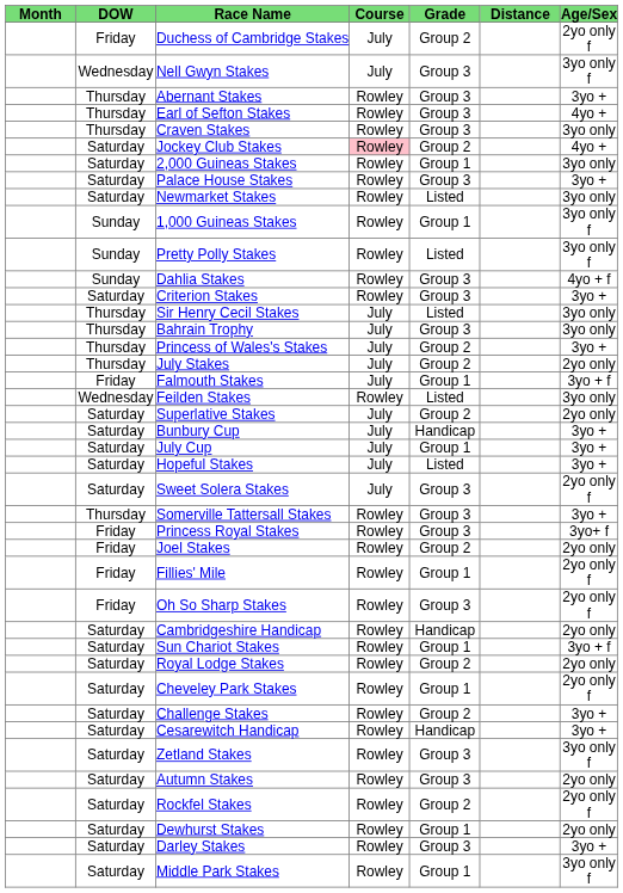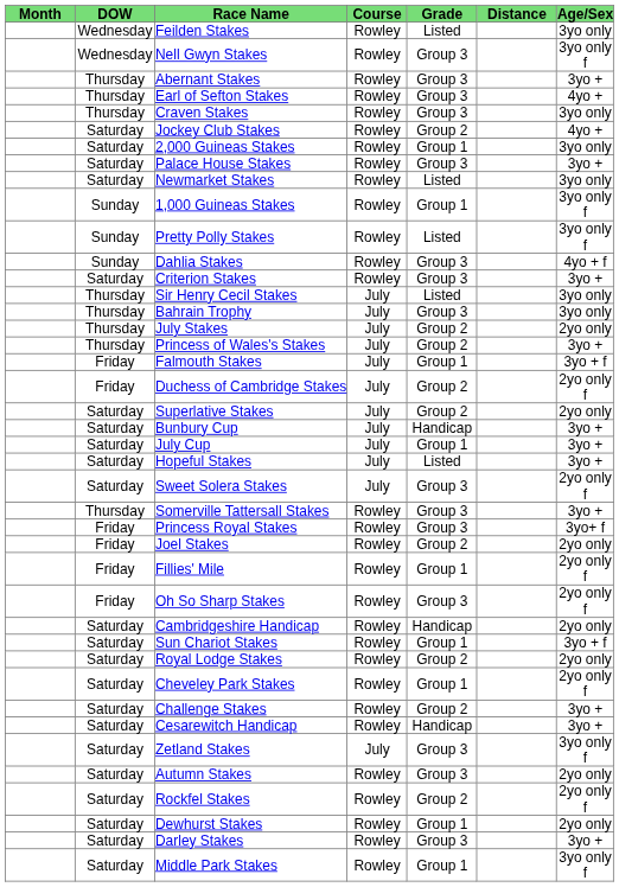 <table class = "sortable" | border="1" cellpadding="0" style="border-collapse: collapse; font-size:90%">
 <tr bgcolor="#77dd77" align="center">
 <th style="width:70px">Month</th>
 <th style="width:80px">DOW</th>
 <th>Race Name</th>
 <th style="width:60px">Course</th>
 <th style="width:70px"><strong>Grade</strong></th>
 <th style="width:80px">Distance</th>
 <th style="width:50px">Age/Sex</th>
 </tr>
 <tr>
 <td style="text-align:center"></td>
-<td style="text-align:center">Friday</td>
-<td><a href='#'>Duchess of Cambridge Stakes</a></td>
-<td style="text-align:center">July</td>
-<td style="text-align:center">Group 2</td>
+<td style="text-align:center">Wednesday</td>
+<td><a href='#'>Feilden Stakes</a></td>
+<td style="text-align:center">Rowley</td>
+<td style="text-align:center">Listed</td>
 <td style="text-align:center"></td>
-<td style="text-align:center">2yo only f</td>
+<td style="text-align:center">3yo only</td>
 </tr>
 <tr>
 <td style="text-align:center"></td>
 <td style="text-align:center">Wednesday</td>
 <td><a href='#'>Nell Gwyn Stakes</a></td>
-<td style="text-align:center">July</td>
+<td style="text-align:center">Rowley</td>
 <td style="text-align:center">Group 3</td>
 <td style="text-align:center"></td>
 <td style="text-align:center">3yo only f</td>
 </tr>
 <tr>
 <td style="text-align:center"></td>
 <td style="text-align:center">Thursday</td>
 <td><a href='#'>Abernant Stakes</a></td>
 <td style="text-align:center">Rowley</td>
 <td style="text-align:center">Group 3</td>
 <td style="text-align:center"></td>
 <td style="text-align:center">3yo +</td>
 </tr>
 <tr>
 <td style="text-align:center"></td>
 <td style="text-align:center">Thursday</td>
 <td><a href='#'>Earl of Sefton Stakes</a></td>
 <td style="text-align:center">Rowley</td>
 <td style="text-align:center">Group 3</td>
 <td style="text-align:center"></td>
 <td style="text-align:center">4yo +</td>
 </tr>
 <tr>
 <td style="text-align:center"></td>
 <td style="text-align:center">Thursday</td>
 <td><a href='#'>Craven Stakes</a></td>
 <td style="text-align:center">Rowley</td>
 <td style="text-align:center">Group 3</td>
 <td style="text-align:center"></td>
 <td style="text-align:center">3yo only</td>
 </tr>
 <tr>
 <td style="text-align:center"></td>
 <td style="text-align:center">Saturday</td>
 <td><a href='#'>Jockey Club Stakes</a></td>
-<td style="background: pink; text-align:center">Rowley</td>
+<td style="text-align:center">Rowley</td>
 <td style="text-align:center">Group 2</td>
 <td style="text-align:center"></td>
 <td style="text-align:center">4yo +</td>
 </tr>
 <tr>
 <td style="text-align:center"></td>
 <td style="text-align:center">Saturday</td>
 <td><a href='#'>2,000 Guineas Stakes</a></td>
 <td style="text-align:center">Rowley</td>
 <td style="text-align:center">Group 1</td>
 <td style="text-align:center"></td>
 <td style="text-align:center">3yo only</td>
 </tr>
 <tr>
 <td style="text-align:center"></td>
 <td style="text-align:center">Saturday</td>
 <td><a href='#'>Palace House Stakes</a></td>
 <td style="text-align:center">Rowley</td>
 <td style="text-align:center">Group 3</td>
 <td style="text-align:center"></td>
 <td style="text-align:center">3yo +</td>
 </tr>
 <tr>
 <td style="text-align:center"></td>
 <td style="text-align:center">Saturday</td>
 <td><a href='#'>Newmarket Stakes</a></td>
 <td style="text-align:center">Rowley</td>
 <td style="text-align:center">Listed</td>
 <td style="text-align:center"></td>
 <td style="text-align:center">3yo only</td>
 </tr>
 <tr>
 <td style="text-align:center"></td>
 <td style="text-align:center">Sunday</td>
 <td><a href='#'>1,000 Guineas Stakes</a></td>
 <td style="text-align:center">Rowley</td>
 <td style="text-align:center">Group 1</td>
 <td style="text-align:center"></td>
 <td style="text-align:center">3yo only f</td>
 </tr>
 <tr>
 <td style="text-align:center"></td>
 <td style="text-align:center">Sunday</td>
 <td><a href='#'>Pretty Polly Stakes</a></td>
 <td style="text-align:center">Rowley</td>
 <td style="text-align:center">Listed</td>
 <td style="text-align:center"></td>
 <td style="text-align:center">3yo only f</td>
 </tr>
 <tr>
 <td style="text-align:center"></td>
 <td style="text-align:center">Sunday</td>
 <td><a href='#'>Dahlia Stakes</a></td>
 <td style="text-align:center">Rowley</td>
 <td style="text-align:center">Group 3</td>
 <td style="text-align:center"></td>
 <td style="text-align:center">4yo + f</td>
 </tr>
 <tr>
 <td style="text-align:center"></td>
 <td style="text-align:center">Saturday</td>
 <td><a href='#'>Criterion Stakes</a></td>
 <td style="text-align:center">Rowley</td>
 <td style="text-align:center">Group 3</td>
 <td style="text-align:center"></td>
 <td style="text-align:center">3yo +</td>
 </tr>
 <tr>
 <td style="text-align:center"></td>
 <td style="text-align:center">Thursday</td>
 <td><a href='#'>Sir Henry Cecil Stakes</a></td>
 <td style="text-align:center">July</td>
 <td style="text-align:center">Listed</td>
 <td style="text-align:center"></td>
 <td style="text-align:center">3yo only</td>
 </tr>
 <tr>
 <td style="text-align:center"></td>
 <td style="text-align:center">Thursday</td>
 <td><a href='#'>Bahrain Trophy</a></td>
 <td style="text-align:center">July</td>
 <td style="text-align:center">Group 3</td>
 <td style="text-align:center"></td>
 <td style="text-align:center">3yo only</td>
 </tr>
 <tr>
 <td style="text-align:center"></td>
 <td style="text-align:center">Thursday</td>
+<td><a href='#'>July Stakes</a></td>
+<td style="text-align:center">July</td>
+<td style="text-align:center">Group 2</td>
+<td style="text-align:center"></td>
+<td style="text-align:center">2yo only</td>
+</tr>
+<tr>
+<td style="text-align:center"></td>
+<td style="text-align:center">Thursday</td>
 <td><a href='#'>Princess of Wales's Stakes</a></td>
 <td style="text-align:center">July</td>
 <td style="text-align:center">Group 2</td>
 <td style="text-align:center"></td>
 <td style="text-align:center">3yo +</td>
-</tr>
-<tr>
-<td style="text-align:center"></td>
-<td style="text-align:center">Thursday</td>
-<td><a href='#'>July Stakes</a></td>
-<td style="text-align:center">July</td>
-<td style="text-align:center">Group 2</td>
-<td style="text-align:center"></td>
-<td style="text-align:center">2yo only</td>
 </tr>
 <tr>
 <td style="text-align:center"></td>
 <td style="text-align:center">Friday</td>
 <td><a href='#'>Falmouth Stakes</a></td>
 <td style="text-align:center">July</td>
 <td style="text-align:center">Group 1</td>
 <td style="text-align:center"></td>
 <td style="text-align:center">3yo + f</td>
 </tr>
 <tr>
 <td style="text-align:center"></td>
-<td style="text-align:center">Wednesday</td>
-<td><a href='#'>Feilden Stakes</a></td>
-<td style="text-align:center">Rowley</td>
-<td style="text-align:center">Listed</td>
+<td style="text-align:center">Friday</td>
+<td><a href='#'>Duchess of Cambridge Stakes</a></td>
+<td style="text-align:center">July</td>
+<td style="text-align:center">Group 2</td>
 <td style="text-align:center"></td>
-<td style="text-align:center">3yo only</td>
+<td style="text-align:center">2yo only f</td>
 </tr>
 <tr>
 <td style="text-align:center"></td>
 <td style="text-align:center">Saturday</td>
 <td><a href='#'>Superlative Stakes</a></td>
 <td style="text-align:center">July</td>
 <td style="text-align:center">Group 2</td>
 <td style="text-align:center"></td>
 <td style="text-align:center">2yo only</td>
 </tr>
 <tr>
 <td style="text-align:center"></td>
 <td style="text-align:center">Saturday</td>
 <td><a href='#'>Bunbury Cup</a></td>
 <td style="text-align:center">July</td>
 <td style="text-align:center">Handicap</td>
 <td style="text-align:center"></td>
 <td style="text-align:center">3yo +</td>
 </tr>
 <tr>
 <td style="text-align:center"></td>
 <td style="text-align:center">Saturday</td>
 <td><a href='#'>July Cup</a></td>
 <td style="text-align:center">July</td>
 <td style="text-align:center">Group 1</td>
 <td style="text-align:center"></td>
 <td style="text-align:center">3yo +</td>
 </tr>
 <tr>
 <td style="text-align:center"></td>
 <td style="text-align:center">Saturday</td>
 <td><a href='#'>Hopeful Stakes</a></td>
 <td style="text-align:center">July</td>
 <td style="text-align:center">Listed</td>
 <td style="text-align:center"></td>
 <td style="text-align:center">3yo +</td>
 </tr>
 <tr>
 <td style="text-align:center"></td>
 <td style="text-align:center">Saturday</td>
 <td><a href='#'>Sweet Solera Stakes</a></td>
 <td style="text-align:center">July</td>
 <td style="text-align:center">Group 3</td>
 <td style="text-align:center"></td>
 <td style="text-align:center">2yo only f</td>
 </tr>
 <tr>
 <td style="text-align:center"></td>
 <td style="text-align:center">Thursday</td>
 <td><a href='#'>Somerville Tattersall Stakes</a></td>
 <td style="text-align:center">Rowley</td>
 <td style="text-align:center">Group 3</td>
 <td style="text-align:center"></td>
 <td style="text-align:center">3yo +</td>
 </tr>
 <tr>
 <td style="text-align:center"></td>
 <td style="text-align:center">Friday</td>
 <td><a href='#'>Princess Royal Stakes</a></td>
 <td style="text-align:center">Rowley</td>
 <td style="text-align:center">Group 3</td>
 <td style="text-align:center"></td>
 <td style="text-align:center">3yo+ f</td>
 </tr>
 <tr>
 <td style="text-align:center"></td>
 <td style="text-align:center">Friday</td>
 <td><a href='#'>Joel Stakes</a></td>
 <td style="text-align:center">Rowley</td>
 <td style="text-align:center">Group 2</td>
 <td style="text-align:center"></td>
 <td style="text-align:center">2yo only</td>
 </tr>
 <tr>
 <td style="text-align:center"></td>
 <td style="text-align:center">Friday</td>
 <td><a href='#'>Fillies' Mile</a></td>
 <td style="text-align:center">Rowley</td>
 <td style="text-align:center">Group 1</td>
 <td style="text-align:center"></td>
 <td style="text-align:center">2yo only f</td>
 </tr>
 <tr>
 <td style="text-align:center"></td>
 <td style="text-align:center">Friday</td>
 <td><a href='#'>Oh So Sharp Stakes</a></td>
 <td style="text-align:center">Rowley</td>
 <td style="text-align:center">Group 3</td>
 <td style="text-align:center"></td>
 <td style="text-align:center">2yo only f</td>
 </tr>
 <tr>
 <td style="text-align:center"></td>
 <td style="text-align:center">Saturday</td>
 <td><a href='#'>Cambridgeshire Handicap</a></td>
 <td style="text-align:center">Rowley</td>
 <td style="text-align:center">Handicap</td>
 <td style="text-align:center"></td>
 <td style="text-align:center">2yo only</td>
 </tr>
 <tr>
 <td style="text-align:center"></td>
 <td style="text-align:center">Saturday</td>
 <td><a href='#'>Sun Chariot Stakes</a></td>
 <td style="text-align:center">Rowley</td>
 <td style="text-align:center">Group 1</td>
 <td style="text-align:center"></td>
 <td style="text-align:center">3yo + f</td>
 </tr>
 <tr>
 <td style="text-align:center"></td>
 <td style="text-align:center">Saturday</td>
 <td><a href='#'>Royal Lodge Stakes</a></td>
 <td style="text-align:center">Rowley</td>
 <td style="text-align:center">Group 2</td>
 <td style="text-align:center"></td>
 <td style="text-align:center">2yo only</td>
 </tr>
 <tr>
 <td style="text-align:center"></td>
 <td style="text-align:center">Saturday</td>
 <td><a href='#'>Cheveley Park Stakes</a></td>
 <td style="text-align:center">Rowley</td>
 <td style="text-align:center">Group 1</td>
 <td style="text-align:center"></td>
 <td style="text-align:center">2yo only f</td>
 </tr>
 <tr>
 <td style="text-align:center"></td>
 <td style="text-align:center">Saturday</td>
 <td><a href='#'>Challenge Stakes</a></td>
 <td style="text-align:center">Rowley</td>
 <td style="text-align:center">Group 2</td>
 <td style="text-align:center"></td>
 <td style="text-align:center">3yo +</td>
 </tr>
 <tr>
 <td style="text-align:center"></td>
 <td style="text-align:center">Saturday</td>
 <td><a href='#'>Cesarewitch Handicap</a></td>
 <td style="text-align:center">Rowley</td>
 <td style="text-align:center">Handicap</td>
 <td style="text-align:center"></td>
 <td style="text-align:center">3yo +</td>
 </tr>
 <tr>
 <td style="text-align:center"></td>
 <td style="text-align:center">Saturday</td>
 <td><a href='#'>Zetland Stakes</a></td>
-<td style="text-align:center">Rowley</td>
+<td style="text-align:center">July</td>
 <td style="text-align:center">Group 3</td>
 <td style="text-align:center"></td>
 <td style="text-align:center">3yo only f</td>
 </tr>
 <tr>
 <td style="text-align:center"></td>
 <td style="text-align:center">Saturday</td>
 <td><a href='#'>Autumn Stakes</a></td>
 <td style="text-align:center">Rowley</td>
 <td style="text-align:center">Group 3</td>
 <td style="text-align:center"></td>
 <td style="text-align:center">2yo only</td>
 </tr>
 <tr>
 <td style="text-align:center"></td>
 <td style="text-align:center">Saturday</td>
 <td><a href='#'>Rockfel Stakes</a></td>
 <td style="text-align:center">Rowley</td>
 <td style="text-align:center">Group 2</td>
 <td style="text-align:center"></td>
 <td style="text-align:center">2yo only f</td>
 </tr>
 <tr>
 <td style="text-align:center"></td>
 <td style="text-align:center">Saturday</td>
 <td><a href='#'>Dewhurst Stakes</a></td>
 <td style="text-align:center">Rowley</td>
 <td style="text-align:center">Group 1</td>
 <td style="text-align:center"></td>
 <td style="text-align:center">2yo only</td>
 </tr>
 <tr>
 <td style="text-align:center"></td>
 <td style="text-align:center">Saturday</td>
 <td><a href='#'>Darley Stakes</a></td>
 <td style="text-align:center">Rowley</td>
 <td style="text-align:center">Group 3</td>
 <td style="text-align:center"></td>
 <td style="text-align:center">3yo +</td>
 </tr>
 <tr>
 <td style="text-align:center"></td>
 <td style="text-align:center">Saturday</td>
 <td><a href='#'>Middle Park Stakes</a></td>
 <td style="text-align:center">Rowley</td>
 <td style="text-align:center">Group 1</td>
 <td style="text-align:center"></td>
 <td style="text-align:center">3yo only f</td>
 </tr>
 </table>
